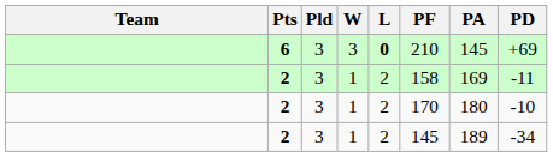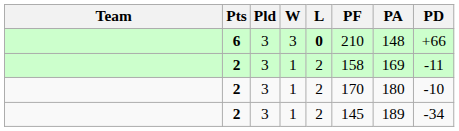 <table class=wikitable style="text-align:center">
 <tr>
 <th width=220>Team</th>
 <th width=20>Pts</th>
 <th width=20>Pld</th>
 <th width=20>W</th>
 <th width=20>L</th>
 <th width=35>PF</th>
 <th width=35>PA</th>
 <th width=35>PD</th>
 </tr>
 <tr style=background:#ccffcc>
 <td align=left></td>
 <td><strong>6</strong></td>
 <td>3</td>
 <td>3</td>
 <td><strong>0</strong></td>
 <td>210</td>
-<td>145</td>
-<td>+69</td>
+<td>148</td>
+<td>+66</td>
 </tr>
 <tr style=background:#ccffcc>
 <td align=left></td>
 <td><strong>2</strong></td>
 <td>3</td>
 <td>1</td>
 <td>2</td>
 <td>158</td>
 <td>169</td>
 <td>-11</td>
 </tr>
 <tr>
 <td align=left></td>
 <td><strong>2</strong></td>
 <td>3</td>
 <td>1</td>
 <td>2</td>
 <td>170</td>
 <td>180</td>
 <td>-10</td>
 </tr>
 <tr>
 <td align=left></td>
 <td><strong>2</strong></td>
 <td>3</td>
 <td>1</td>
 <td>2</td>
 <td>145</td>
 <td>189</td>
 <td>-34</td>
 </tr>
 </table>
